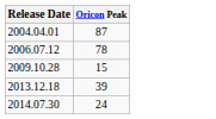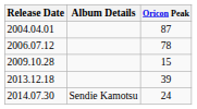 <table class="wikitable">
 <tr>
 <th>Release Date</th>
+<th>Album Details</th>
 <th><small><a href='#'>Oricon</a> Peak</small></th>
 </tr>
 <tr>
 <td>2004.04.01</td>
+<td></td>
 <td style="text-align:center;">87</td>
 </tr>
 <tr>
 <td>2006.07.12</td>
+<td></td>
 <td style="text-align:center;">78</td>
 </tr>
 <tr>
 <td>2009.10.28</td>
+<td></td>
 <td style="text-align:center;">15</td>
 </tr>
 <tr>
 <td>2013.12.18</td>
+<td></td>
 <td style="text-align:center;">39</td>
 </tr>
 <tr>
 <td>2014.07.30</td>
+<td>Sendie Kamotsu</td>
 <td style="text-align:center;">24</td>
 </tr>
 </table>
